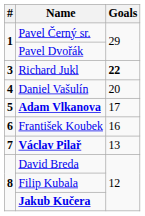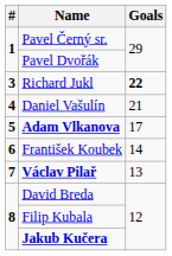 <table class="wikitable">
 <tr>
 <th>#</th>
 <th>Name</th>
 <th>Goals</th>
 </tr>
 <tr>
 <td rowspan="2"><strong>1</strong></td>
 <td> <a href='#'>Pavel Černý sr.</a></td>
 <td rowspan="2">29</td>
 </tr>
 <tr>
 <td> <a href='#'>Pavel Dvořák</a></td>
 </tr>
 <tr>
 <td><strong>3</strong></td>
 <td> <a href='#'>Richard Jukl</a></td>
 <td><strong>22</strong></td>
 </tr>
 <tr>
 <td><strong>4</strong></td>
 <td> <a href='#'>Daniel Vašulín</a></td>
-<td>20</td>
+<td>21</td>
 </tr>
 <tr>
 <td><strong>5</strong></td>
 <td> <strong><a href='#'>Adam Vlkanova</a></strong></td>
 <td>17</td>
 </tr>
 <tr>
 <td><strong>6</strong></td>
 <td> <a href='#'>František Koubek</a></td>
-<td>16</td>
+<td>14</td>
 </tr>
 <tr>
 <td><strong>7</strong></td>
 <td> <strong><a href='#'>Václav Pilař</a></strong></td>
 <td>13</td>
 </tr>
 <tr>
 <td rowspan="3"><strong>8</strong></td>
 <td> <a href='#'>David Breda</a></td>
 <td rowspan="3">12</td>
 </tr>
 <tr>
 <td> <a href='#'>Filip Kubala</a></td>
 </tr>
 <tr>
 <td> <strong><a href='#'>Jakub Kučera</a></strong></td>
 </tr>
 </table>
